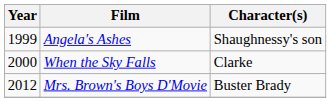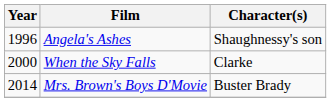 <table class="wikitable sortable">
 <tr>
 <th>Year</th>
 <th>Film</th>
 <th>Character(s)</th>
 </tr>
 <tr>
-<td>1999</td>
+<td>1996</td>
 <td><em><a href='#'>Angela's Ashes</a></em></td>
 <td>Shaughnessy's son</td>
 </tr>
 <tr>
 <td>2000</td>
 <td><em><a href='#'>When the Sky Falls</a></em></td>
 <td>Clarke</td>
 </tr>
 <tr>
-<td>2012</td>
+<td>2014</td>
 <td><em><a href='#'>Mrs. Brown's Boys D'Movie</a></em></td>
 <td>Buster Brady</td>
 </tr>
 <tr>
 </tr>
 </table>
